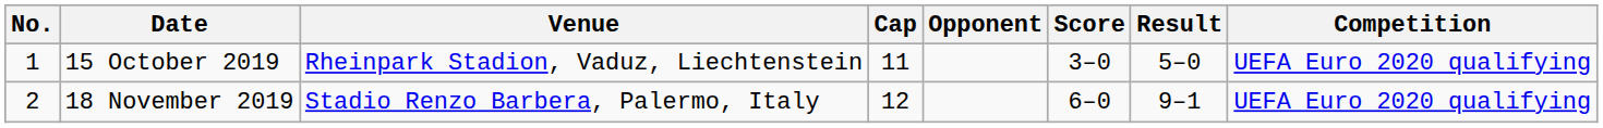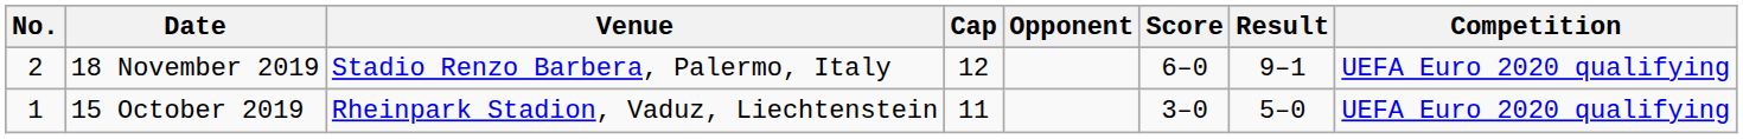 <table class="wikitable sortable">
 <tr>
 <th scope="col">No.</th>
 <th scope="col">Date</th>
 <th scope="col">Venue</th>
 <th scope="col">Cap</th>
 <th scope="col">Opponent</th>
 <th scope="col">Score</th>
 <th scope="col">Result</th>
 <th scope="col">Competition</th>
 </tr>
 <tr>
+<td align="center">2</td>
+<td>18 November 2019</td>
+<td><a href='#'>Stadio Renzo Barbera</a>, Palermo, Italy</td>
+<td align="center">12</td>
+<td></td>
+<td align="center">6–0</td>
+<td align="center">9–1</td>
+<td><a href='#'>UEFA Euro 2020 qualifying</a></td>
+</tr>
+<tr>
 <td align="center">1</td>
 <td>15 October 2019</td>
 <td><a href='#'>Rheinpark Stadion</a>, Vaduz, Liechtenstein</td>
 <td align="center">11</td>
 <td></td>
 <td align="center">3–0</td>
 <td align="center">5–0</td>
 <td><a href='#'>UEFA Euro 2020 qualifying</a></td>
 </tr>
-<tr>
-<td align="center">2</td>
-<td>18 November 2019</td>
-<td><a href='#'>Stadio Renzo Barbera</a>, Palermo, Italy</td>
-<td align="center">12</td>
-<td></td>
-<td align="center">6–0</td>
-<td align="center">9–1</td>
-<td><a href='#'>UEFA Euro 2020 qualifying</a></td>
-</tr>
 </table>
